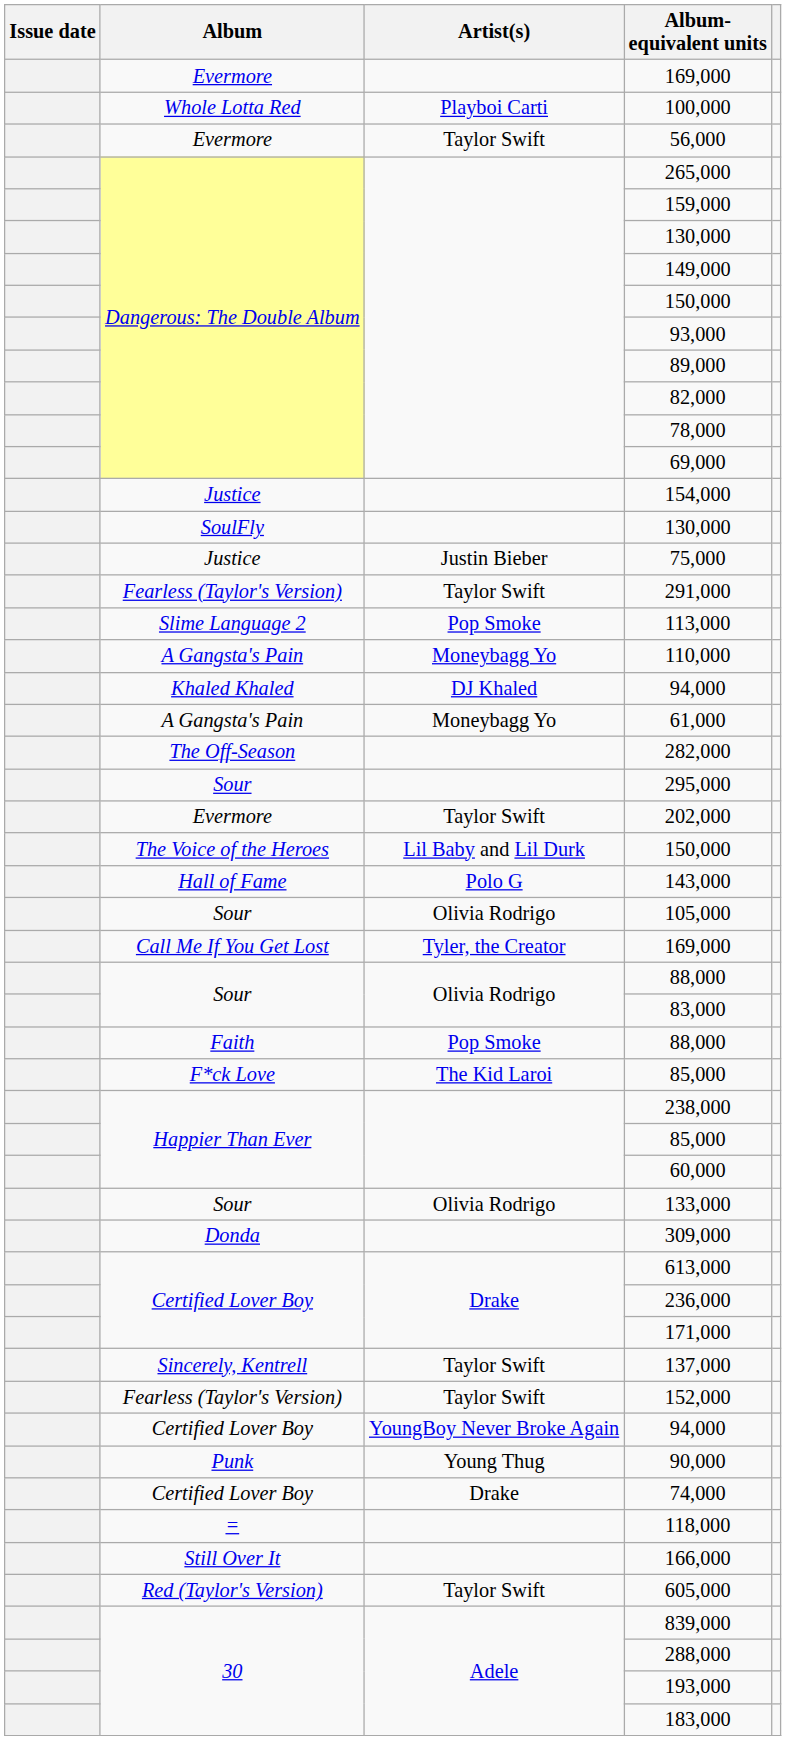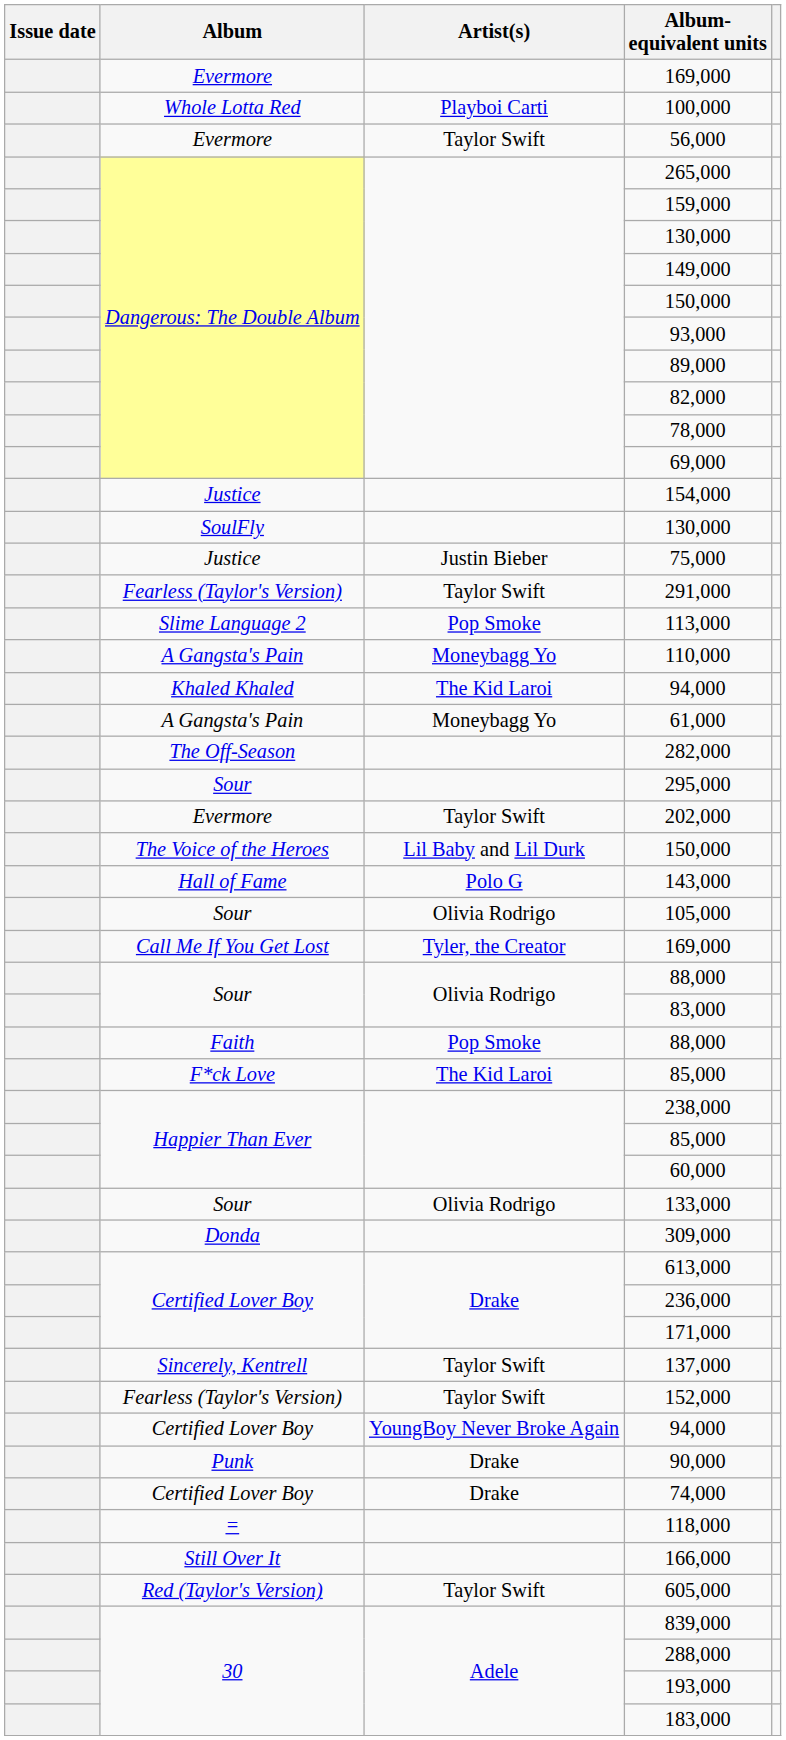 <table class="wikitable sortable plainrowheaders" style="text-align: center">
 <tr>
 <th scope=col>Issue date</th>
 <th scope=col>Album</th>
 <th scope=col>Artist(s)</th>
 <th scope=col>Album-<br>equivalent units</th>
 <th scope=col class="unsortable"></th>
 </tr>
 <tr>
 <th scope="row"></th>
 <td><em><a href='#'>Evermore</a></em></td>
 <td></td>
 <td>169,000</td>
 <td></td>
 </tr>
 <tr>
 <th scope="row"></th>
 <td><em><a href='#'>Whole Lotta Red</a></em></td>
 <td><a href='#'>Playboi Carti</a></td>
 <td>100,000</td>
 <td></td>
 </tr>
 <tr>
 <th scope="row"></th>
 <td><em>Evermore</em></td>
 <td data-sort-value="Swift, Taylor">Taylor Swift</td>
 <td>56,000</td>
 <td></td>
 </tr>
 <tr>
 <th scope="row"></th>
 <td bgcolor=#FFFF99 rowspan="10"><em><a href='#'>Dangerous: The Double Album</a></em> </td>
 <td rowspan="10"></td>
 <td>265,000</td>
 <td></td>
 </tr>
 <tr>
 <th scope="row"></th>
 <td>159,000</td>
 <td></td>
 </tr>
 <tr>
 <th scope="row"></th>
 <td>130,000</td>
 <td></td>
 </tr>
 <tr>
 <th scope="row"></th>
 <td>149,000</td>
 <td></td>
 </tr>
 <tr>
 <th scope="row"></th>
 <td>150,000</td>
 <td></td>
 </tr>
 <tr>
 <th scope="row"></th>
 <td>93,000</td>
 <td></td>
 </tr>
 <tr>
 <th scope="row"></th>
 <td>89,000</td>
 <td></td>
 </tr>
 <tr>
 <th scope="row"></th>
 <td>82,000</td>
 <td></td>
 </tr>
 <tr>
 <th scope="row"></th>
 <td>78,000</td>
 <td></td>
 </tr>
 <tr>
 <th scope="row"></th>
 <td>69,000</td>
 <td></td>
 </tr>
 <tr>
 <th scope="row"></th>
 <td><em><a href='#'>Justice</a></em></td>
 <td></td>
 <td>154,000</td>
 <td></td>
 </tr>
 <tr>
 <th scope="row"></th>
 <td><em><a href='#'>SoulFly</a></em></td>
 <td></td>
 <td>130,000</td>
 <td></td>
 </tr>
 <tr>
 <th scope="row"></th>
 <td><em>Justice</em></td>
 <td data-sort-value="Bieber, Justin">Justin Bieber</td>
 <td>75,000</td>
 <td></td>
 </tr>
 <tr>
 <th scope="row"></th>
 <td><em><a href='#'>Fearless (Taylor's Version)</a></em></td>
 <td data-sort-value="Swift, Taylor">Taylor Swift</td>
 <td>291,000</td>
 <td></td>
 </tr>
 <tr>
 <th scope="row"></th>
 <td><em><a href='#'>Slime Language 2</a></em></td>
 <td><a href='#'>Pop Smoke</a></td>
 <td>113,000</td>
 <td></td>
 </tr>
 <tr>
 <th scope="row"></th>
 <td><em><a href='#'>A Gangsta's Pain</a></em></td>
 <td><a href='#'>Moneybagg Yo</a></td>
 <td>110,000</td>
 <td></td>
 </tr>
 <tr>
 <th scope="row"></th>
 <td><em><a href='#'>Khaled Khaled</a></em></td>
-<td><a href='#'>DJ Khaled</a></td>
+<td data-sort-value="Kid Laroi, The"><a href='#'>The Kid Laroi</a></td>
 <td>94,000</td>
 <td></td>
 </tr>
 <tr>
 <th scope="row"></th>
 <td><em>A Gangsta's Pain</em></td>
 <td>Moneybagg Yo</td>
 <td>61,000</td>
 <td></td>
 </tr>
 <tr>
 <th scope="row"></th>
 <td><em><a href='#'>The Off-Season</a></em></td>
 <td></td>
 <td>282,000</td>
 <td></td>
 </tr>
 <tr>
 <th scope="row"></th>
 <td><em><a href='#'>Sour</a></em></td>
 <td></td>
 <td>295,000</td>
 <td></td>
 </tr>
 <tr>
 <th scope="row"></th>
 <td><em>Evermore</em></td>
 <td data-sort-value="Swift, Taylor">Taylor Swift</td>
 <td>202,000</td>
 <td></td>
 </tr>
 <tr>
 <th scope="row"></th>
 <td><em><a href='#'>The Voice of the Heroes</a></em></td>
 <td><a href='#'>Lil Baby</a> and <a href='#'>Lil Durk</a></td>
 <td>150,000</td>
 <td></td>
 </tr>
 <tr>
 <th scope="row"></th>
 <td><em><a href='#'>Hall of Fame</a></em></td>
 <td><a href='#'>Polo G</a></td>
 <td>143,000</td>
 <td></td>
 </tr>
 <tr>
 <th scope="row"></th>
 <td><em>Sour</em></td>
 <td data-sort-value="Rodrigo, Olivia">Olivia Rodrigo</td>
 <td>105,000</td>
 <td></td>
 </tr>
 <tr>
 <th scope="row"></th>
 <td><em><a href='#'>Call Me If You Get Lost</a></em></td>
 <td><a href='#'>Tyler, the Creator</a></td>
 <td>169,000</td>
 <td></td>
 </tr>
 <tr>
 <th scope="row"></th>
 <td rowspan="2"><em>Sour</em></td>
 <td rowspan="2" data-sort-value="Rodrigo, Olivia">Olivia Rodrigo</td>
 <td>88,000</td>
 <td></td>
 </tr>
 <tr>
 <th scope="row"></th>
 <td>83,000</td>
 <td></td>
 </tr>
 <tr>
 <th scope="row"></th>
 <td><em><a href='#'>Faith</a></em></td>
 <td><a href='#'>Pop Smoke</a></td>
 <td>88,000</td>
 <td></td>
 </tr>
 <tr>
 <th scope="row"></th>
 <td><em><a href='#'>F*ck Love</a></em></td>
 <td data-sort-value="Kid Laroi, The"><a href='#'>The Kid Laroi</a></td>
 <td>85,000</td>
 <td></td>
 </tr>
 <tr>
 <th scope="row"></th>
 <td rowspan="3"><em><a href='#'>Happier Than Ever</a></em></td>
 <td rowspan="3"></td>
 <td>238,000</td>
 <td></td>
 </tr>
 <tr>
 <th scope="row"></th>
 <td>85,000</td>
 <td></td>
 </tr>
 <tr>
 <th scope="row"></th>
 <td>60,000</td>
 <td></td>
 </tr>
 <tr>
 <th scope="row"></th>
 <td><em>Sour</em></td>
 <td data-sort-value="Rodrigo, Olivia">Olivia Rodrigo</td>
 <td>133,000</td>
 <td></td>
 </tr>
 <tr>
 <th scope="row"></th>
 <td><em><a href='#'>Donda</a></em></td>
 <td></td>
 <td>309,000</td>
 <td></td>
 </tr>
 <tr>
 <th scope="row"></th>
 <td rowspan="3"><em><a href='#'>Certified Lover Boy</a></em></td>
 <td rowspan="3"><a href='#'>Drake</a></td>
 <td>613,000</td>
 <td></td>
 </tr>
 <tr>
 <th scope="row"></th>
 <td>236,000</td>
 <td></td>
 </tr>
 <tr>
 <th scope="row"></th>
 <td>171,000</td>
 <td></td>
 </tr>
 <tr>
 <th scope="row"></th>
 <td><em><a href='#'>Sincerely, Kentrell</a></em></td>
 <td data-sort-value="Swift, Taylor">Taylor Swift</td>
 <td>137,000</td>
 <td></td>
 </tr>
 <tr>
 <th scope="row"></th>
 <td><em>Fearless (Taylor's Version)</em></td>
 <td data-sort-value="Swift, Taylor">Taylor Swift</td>
 <td>152,000</td>
 <td></td>
 </tr>
 <tr>
 <th scope="row"></th>
 <td><em>Certified Lover Boy</em></td>
 <td data-sort-value="Young Boy Never Broke Again"><a href='#'>YoungBoy Never Broke Again</a></td>
 <td>94,000</td>
 <td></td>
 </tr>
 <tr>
 <th scope="row"></th>
 <td><em><a href='#'>Punk</a></em></td>
-<td>Young Thug</td>
+<td>Drake</td>
 <td>90,000</td>
 <td></td>
 </tr>
 <tr>
 <th scope="row"></th>
 <td><em>Certified Lover Boy</em></td>
 <td>Drake</td>
 <td>74,000</td>
 <td></td>
 </tr>
 <tr>
 <th scope="row"></th>
 <td><em><a href='#'>=</a></em></td>
 <td></td>
 <td>118,000</td>
 <td></td>
 </tr>
 <tr>
 <th scope="row"></th>
 <td><em><a href='#'>Still Over It</a></em></td>
 <td></td>
 <td>166,000</td>
 <td></td>
 </tr>
 <tr>
 <th scope="row"></th>
 <td><em><a href='#'>Red (Taylor's Version)</a></em></td>
 <td data-sort-value="Swift, Taylor">Taylor Swift</td>
 <td>605,000</td>
 <td></td>
 </tr>
 <tr>
 <th scope="row"></th>
 <td rowspan="4"><em><a href='#'>30</a></em></td>
 <td rowspan="4"><a href='#'>Adele</a></td>
 <td>839,000</td>
 <td></td>
 </tr>
 <tr>
 <th scope="row"></th>
 <td>288,000</td>
 <td></td>
 </tr>
 <tr>
 <th scope="row"></th>
 <td>193,000</td>
 <td></td>
 </tr>
 <tr>
 <th scope="row"></th>
 <td>183,000</td>
 <td></td>
 </tr>
 <tr>
 </tr>
 </table>
